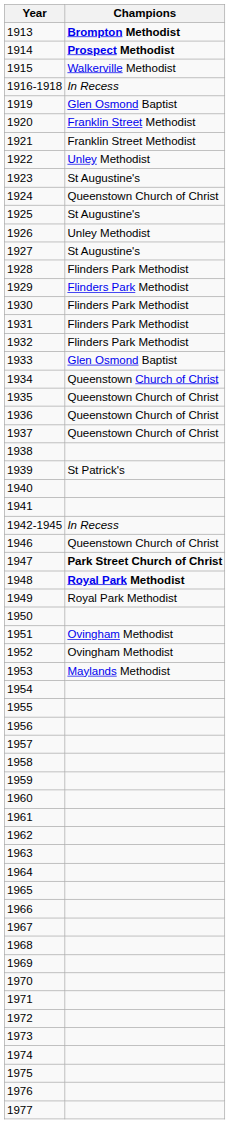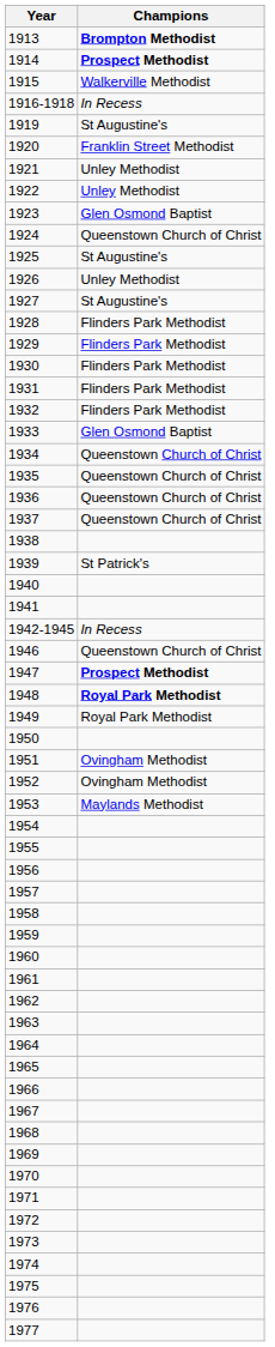 <table class="wikitable">
 <tr>
 <th>Year</th>
 <th>Champions</th>
 </tr>
 <tr>
 <td>1913</td>
 <td><a href='#'><strong>Brompton</strong></a> <strong>Methodist</strong> </td>
 </tr>
 <tr>
 <td>1914</td>
 <td><a href='#'><strong>Prospect</strong></a> <strong>Methodist</strong> </td>
 </tr>
 <tr>
 <td>1915</td>
 <td><a href='#'>Walkerville</a> Methodist </td>
 </tr>
 <tr>
 <td>1916-1918</td>
 <td><em>In Recess</em></td>
 </tr>
 <tr>
 <td>1919</td>
-<td><a href='#'>Glen Osmond</a> Baptist </td>
+<td>St Augustine's </td>
 </tr>
 <tr>
 <td>1920</td>
 <td><a href='#'>Franklin Street</a> Methodist </td>
 </tr>
 <tr>
 <td>1921</td>
-<td>Franklin Street Methodist </td>
+<td>Unley Methodist </td>
 </tr>
 <tr>
 <td>1922</td>
 <td><a href='#'>Unley</a> Methodist </td>
 </tr>
 <tr>
 <td>1923</td>
-<td>St Augustine's </td>
+<td><a href='#'>Glen Osmond</a> Baptist </td>
 </tr>
 <tr>
 <td>1924</td>
 <td>Queenstown Church of Christ</td>
 </tr>
 <tr>
 <td>1925</td>
 <td>St Augustine's </td>
 </tr>
 <tr>
 <td>1926</td>
 <td>Unley Methodist </td>
 </tr>
 <tr>
 <td>1927</td>
 <td>St Augustine's </td>
 </tr>
 <tr>
 <td>1928</td>
 <td>Flinders Park Methodist </td>
 </tr>
 <tr>
 <td>1929</td>
 <td><a href='#'>Flinders Park</a> Methodist </td>
 </tr>
 <tr>
 <td>1930</td>
 <td>Flinders Park Methodist </td>
 </tr>
 <tr>
 <td>1931</td>
 <td>Flinders Park Methodist </td>
 </tr>
 <tr>
 <td>1932</td>
 <td>Flinders Park Methodist </td>
 </tr>
 <tr>
 <td>1933</td>
 <td><a href='#'>Glen Osmond</a> Baptist </td>
 </tr>
 <tr>
 <td>1934</td>
 <td>Queenstown <a href='#'>Church of Christ</a></td>
 </tr>
 <tr>
 <td>1935</td>
 <td>Queenstown Church of Christ</td>
 </tr>
 <tr>
 <td>1936</td>
 <td>Queenstown Church of Christ</td>
 </tr>
 <tr>
 <td>1937</td>
 <td>Queenstown Church of Christ</td>
 </tr>
 <tr>
 <td>1938</td>
 <td></td>
 </tr>
 <tr>
 <td>1939</td>
 <td>St Patrick's </td>
 </tr>
 <tr>
 <td>1940</td>
 <td></td>
 </tr>
 <tr>
 <td>1941</td>
 <td></td>
 </tr>
 <tr>
 <td>1942-1945</td>
 <td><em>In Recess</em></td>
 </tr>
 <tr>
 <td>1946</td>
 <td>Queenstown Church of Christ </td>
 </tr>
 <tr>
 <td>1947</td>
-<td><strong>Park Street Church of Christ</strong> </td>
+<td><a href='#'><strong>Prospect</strong></a> <strong>Methodist</strong> </td>
 </tr>
 <tr>
 <td>1948</td>
 <td><a href='#'><strong>Royal Park</strong></a> <strong>Methodist</strong> </td>
 </tr>
 <tr>
 <td>1949</td>
 <td>Royal Park Methodist </td>
 </tr>
 <tr>
 <td>1950</td>
 <td></td>
 </tr>
 <tr>
 <td>1951</td>
 <td><a href='#'>Ovingham</a> Methodist </td>
 </tr>
 <tr>
 <td>1952</td>
 <td>Ovingham Methodist </td>
 </tr>
 <tr>
 <td>1953</td>
 <td><a href='#'>Maylands</a> Methodist </td>
 </tr>
 <tr>
 <td>1954</td>
 <td></td>
 </tr>
 <tr>
 <td>1955</td>
 <td></td>
 </tr>
 <tr>
 <td>1956</td>
 <td></td>
 </tr>
 <tr>
 <td>1957</td>
 <td></td>
 </tr>
 <tr>
 <td>1958</td>
 <td></td>
 </tr>
 <tr>
 <td>1959</td>
 <td></td>
 </tr>
 <tr>
 <td>1960</td>
 <td></td>
 </tr>
 <tr>
 <td>1961</td>
 <td></td>
 </tr>
 <tr>
 <td>1962</td>
 <td></td>
 </tr>
 <tr>
 <td>1963</td>
 <td></td>
 </tr>
 <tr>
 <td>1964</td>
 <td></td>
 </tr>
 <tr>
 <td>1965</td>
 <td></td>
 </tr>
 <tr>
 <td>1966</td>
 <td></td>
 </tr>
 <tr>
 <td>1967</td>
 <td></td>
 </tr>
 <tr>
 <td>1968</td>
 <td></td>
 </tr>
 <tr>
 <td>1969</td>
 <td></td>
 </tr>
 <tr>
 <td>1970</td>
 <td></td>
 </tr>
 <tr>
 <td>1971</td>
 <td></td>
 </tr>
 <tr>
 <td>1972</td>
 <td></td>
 </tr>
 <tr>
 <td>1973</td>
 <td></td>
 </tr>
 <tr>
 <td>1974</td>
 <td></td>
 </tr>
 <tr>
 <td>1975</td>
 <td></td>
 </tr>
 <tr>
 <td>1976</td>
 <td></td>
 </tr>
 <tr>
 <td>1977</td>
 <td></td>
 </tr>
 </table>
